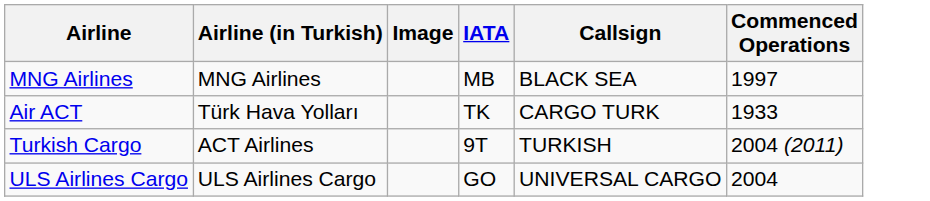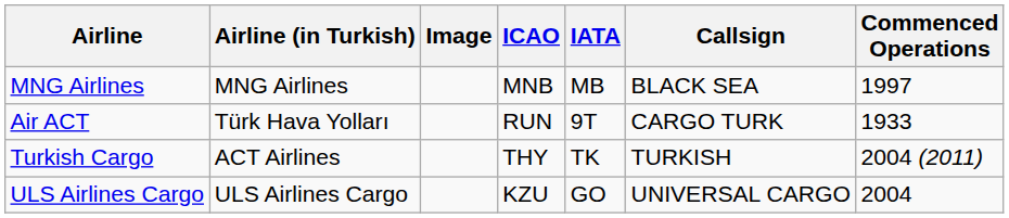 <table class="wikitable sortable">
 <tr valign="middle">
 <th>Airline</th>
 <th>Airline (in Turkish)</th>
 <th>Image</th>
+<th><a href='#'>ICAO</a></th>
 <th><a href='#'>IATA</a></th>
 <th>Callsign</th>
 <th>Commenced<br>Operations</th>
 </tr>
 <tr>
 <td><a href='#'>MNG Airlines</a></td>
 <td>MNG Airlines</td>
 <td></td>
+<td>MNB</td>
 <td>MB</td>
 <td>BLACK SEA</td>
 <td>1997</td>
 </tr>
 <tr>
 <td><a href='#'>Air ACT</a></td>
 <td>Türk Hava Yolları</td>
 <td></td>
-<td>TK</td>
+<td>RUN</td>
+<td>9T</td>
 <td>CARGO TURK</td>
 <td>1933</td>
 </tr>
 <tr>
 <td><a href='#'>Turkish Cargo</a></td>
 <td>ACT  Airlines</td>
 <td></td>
-<td>9T</td>
+<td>THY</td>
+<td>TK</td>
 <td>TURKISH</td>
 <td>2004 <em>(2011)</em></td>
 </tr>
 <tr>
 <td><a href='#'>ULS Airlines Cargo</a></td>
 <td>ULS  Airlines Cargo</td>
 <td></td>
+<td>KZU</td>
 <td>GO</td>
 <td>UNIVERSAL CARGO</td>
 <td>2004</td>
 </tr>
 </table>
